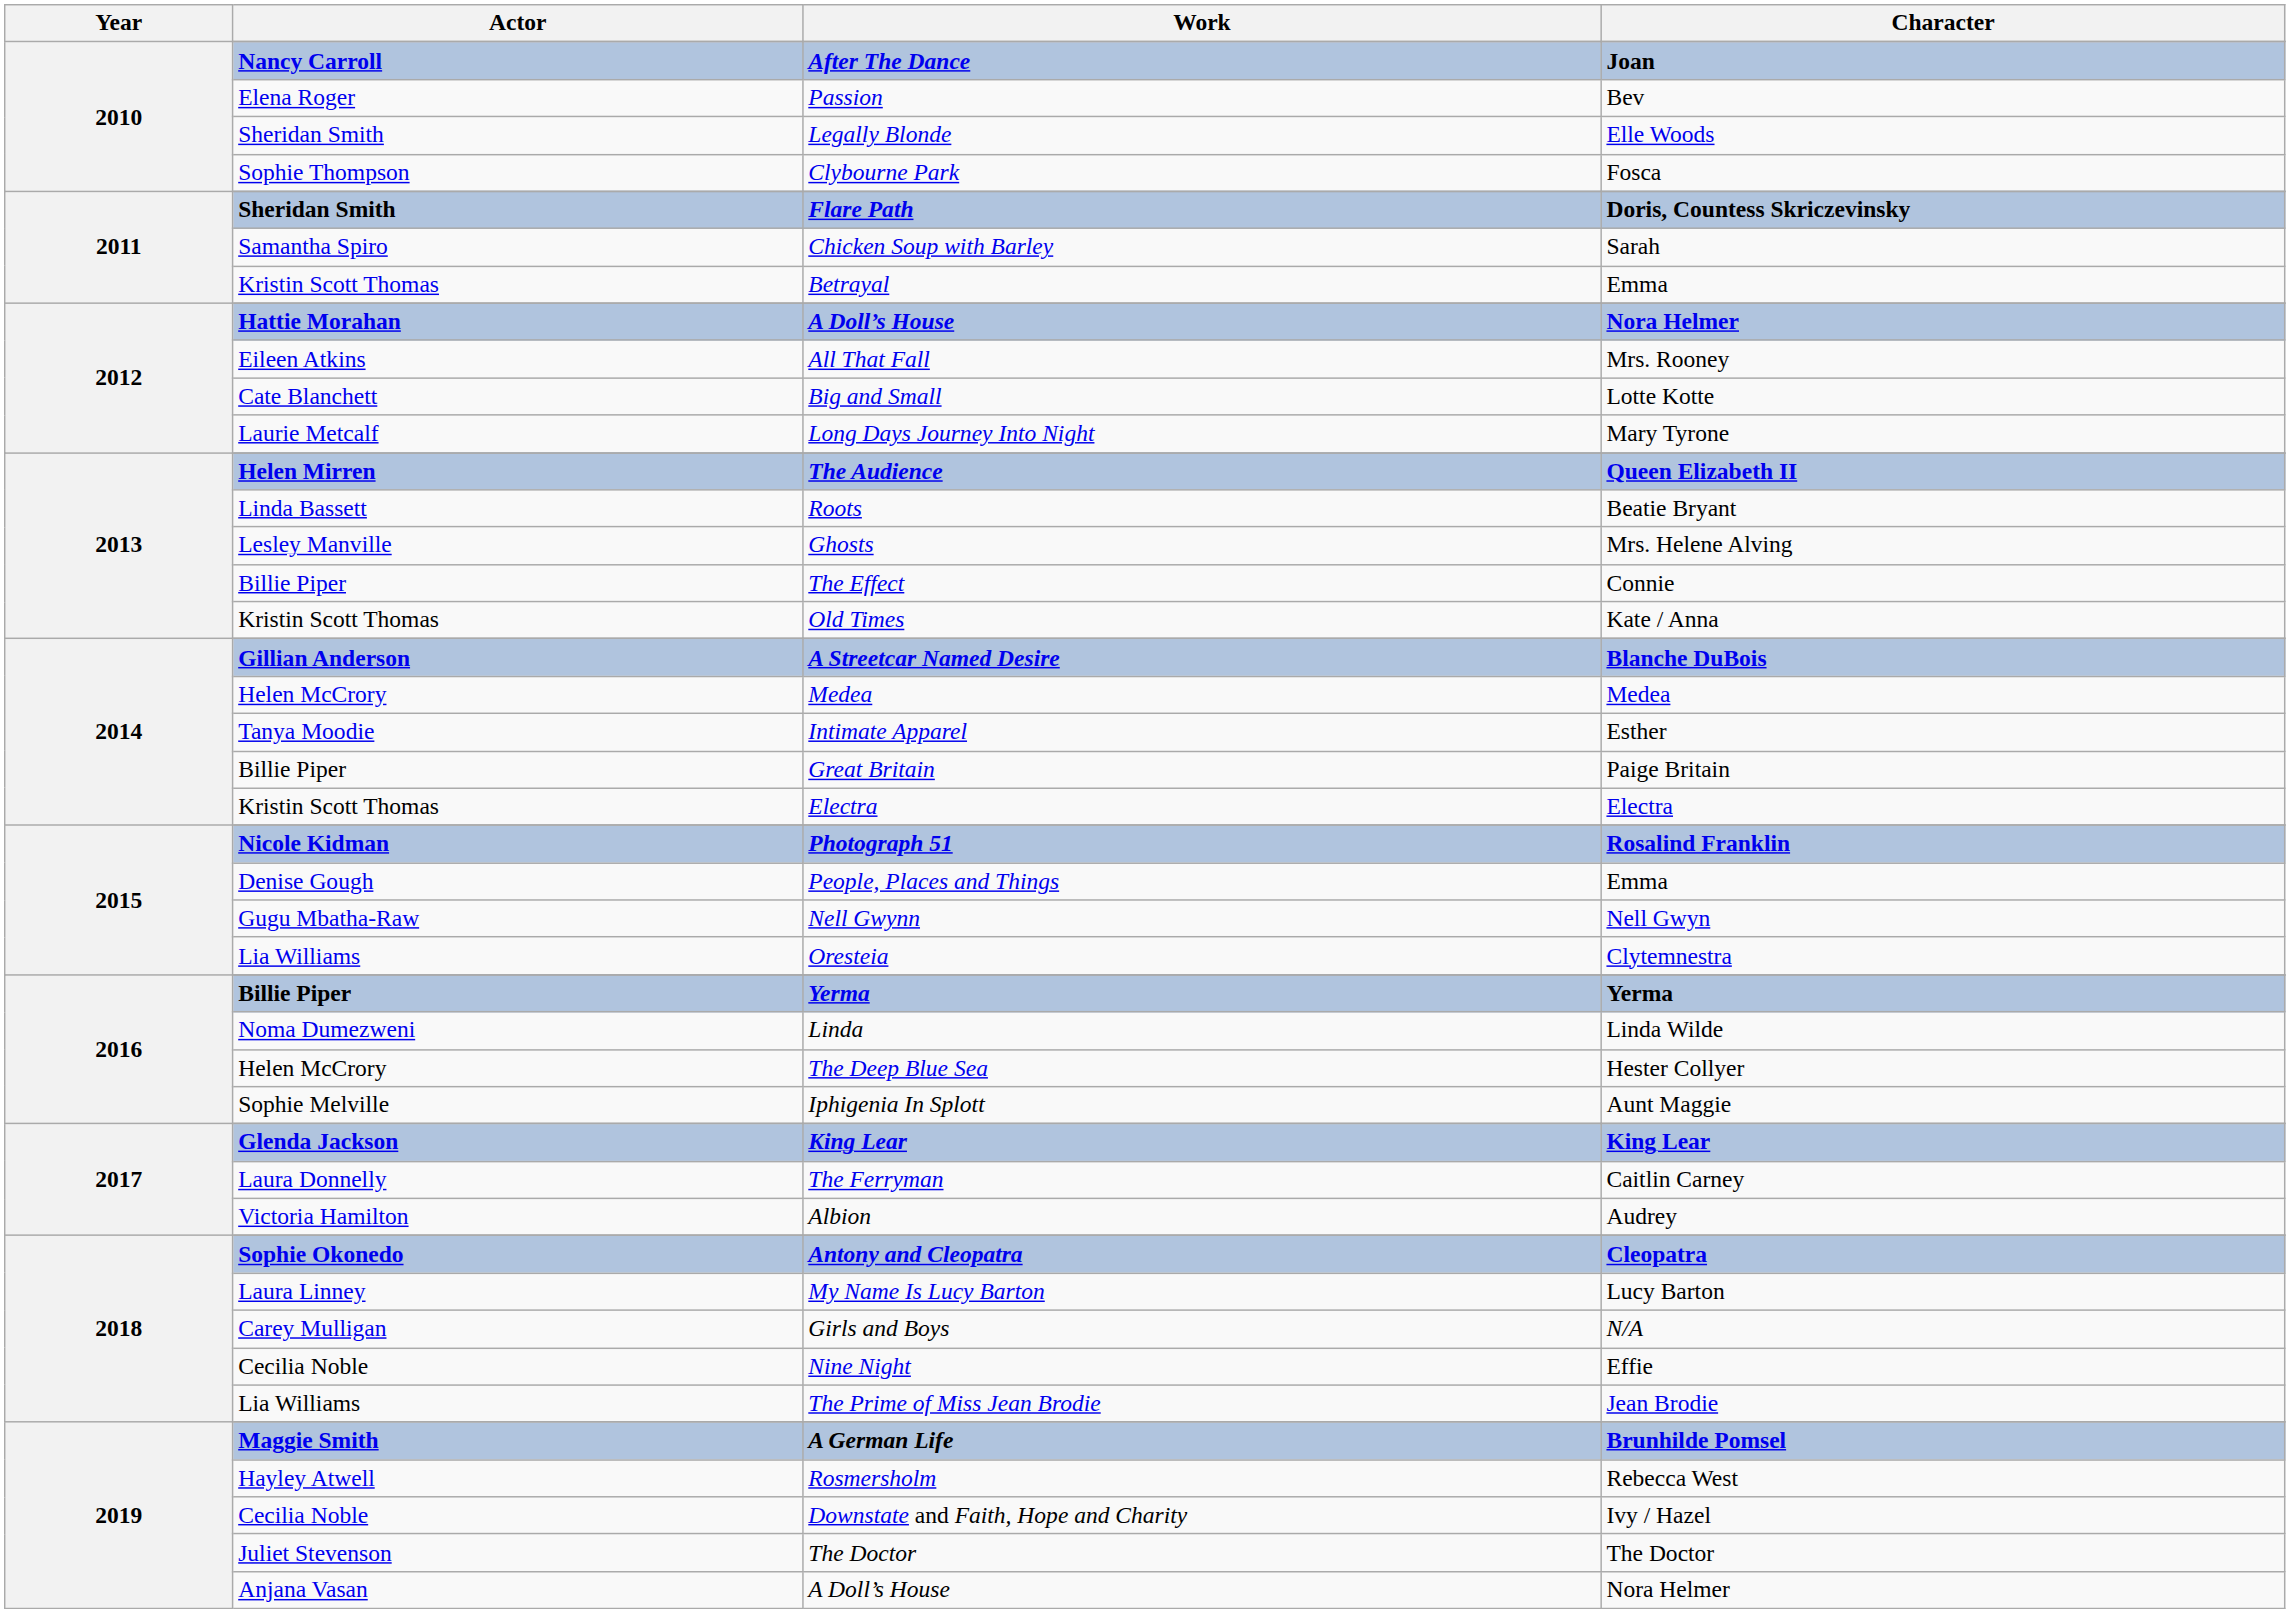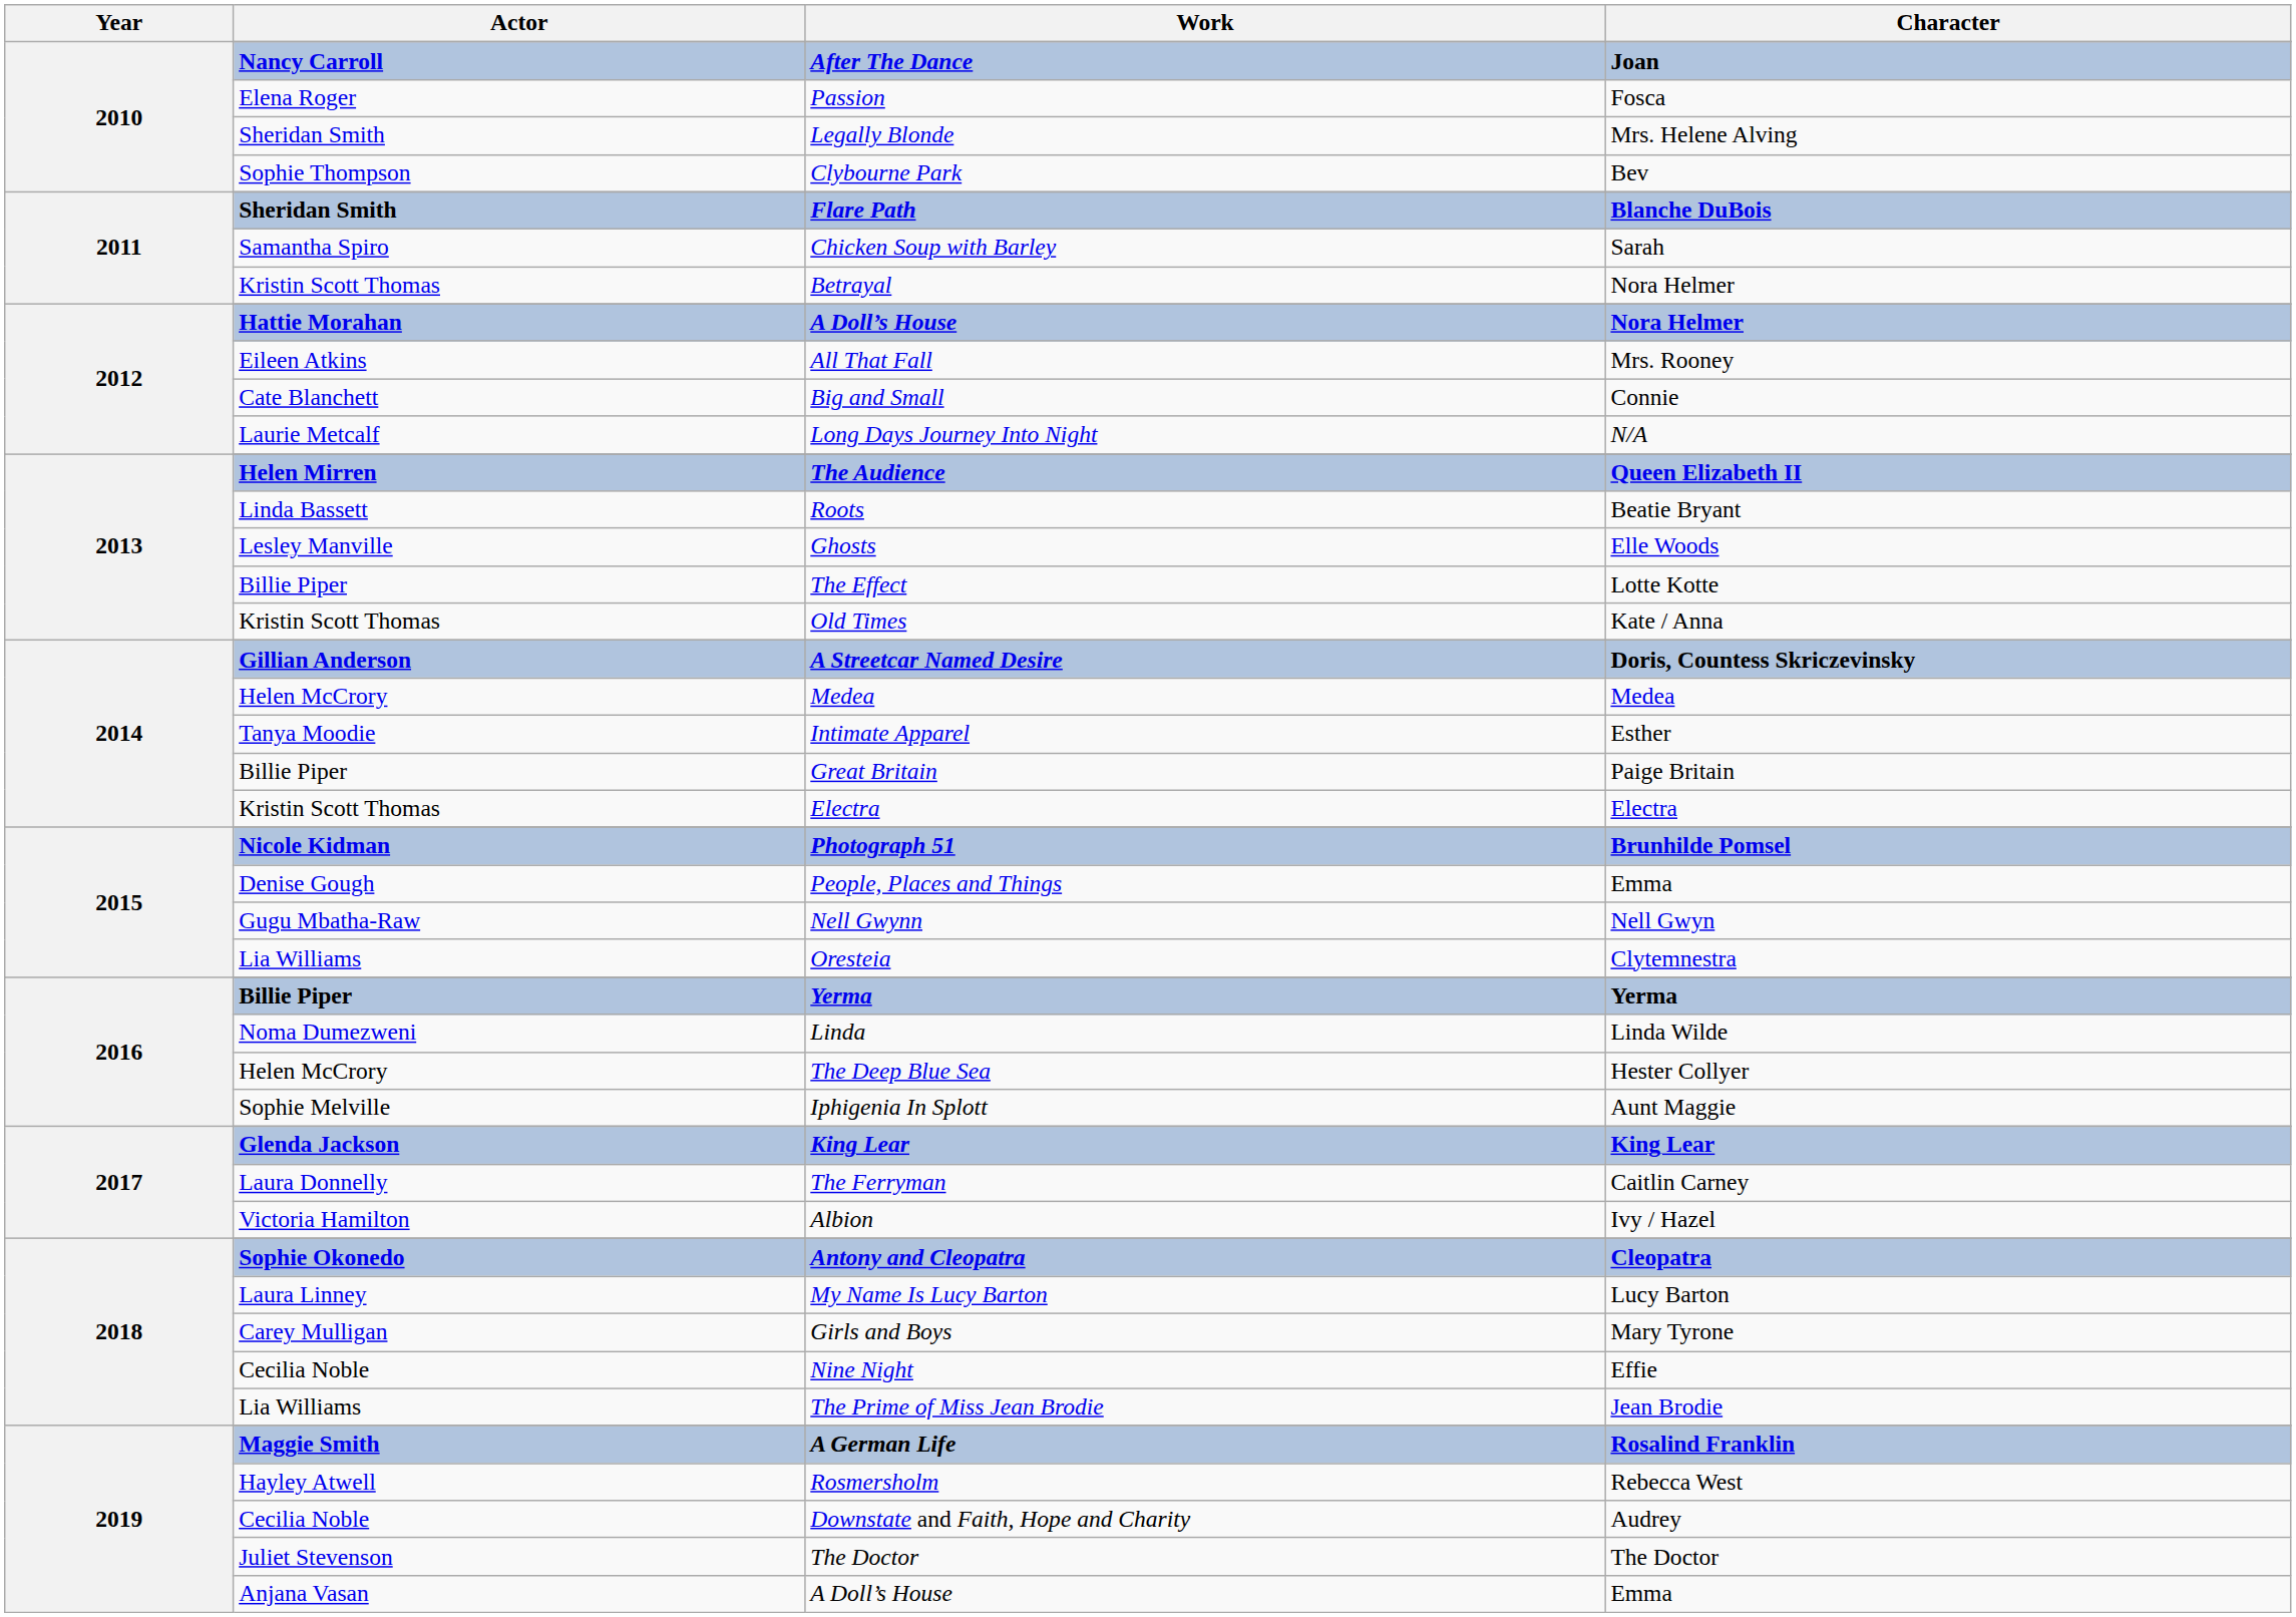 <table class="wikitable" style="width:98%;">
 <tr>
 <th style="width:10%;">Year</th>
 <th style="width:25%;">Actor</th>
 <th style="width:35%;">Work</th>
 <th style="width:30%;">Character</th>
 </tr>
 <tr>
 <th rowspan="5" align="center">2010<br></th>
 </tr>
 <tr style="background:#B0C4DE">
 <td><a href='#'><strong>Nancy Carroll</strong></a></td>
 <td><strong><em><a href='#'>After The Dance</a></em></strong></td>
 <td><strong>Joan</strong></td>
 </tr>
 <tr>
 <td><a href='#'>Elena Roger</a></td>
 <td><em><a href='#'>Passion</a></em></td>
-<td>Bev</td>
+<td>Fosca</td>
 </tr>
 <tr>
 <td><a href='#'>Sheridan Smith</a></td>
 <td><em><a href='#'>Legally Blonde</a></em></td>
-<td><a href='#'>Elle Woods</a></td>
+<td>Mrs. Helene Alving</td>
 </tr>
 <tr>
 <td><a href='#'>Sophie Thompson</a></td>
 <td><em><a href='#'>Clybourne Park</a></em></td>
-<td>Fosca</td>
+<td>Bev</td>
 </tr>
 <tr>
 <th rowspan="4" align="center">2011<br></th>
 </tr>
 <tr style="background:#B0C4DE">
 <td><strong>Sheridan Smith</strong></td>
 <td><strong><em><a href='#'>Flare Path</a></em></strong></td>
-<td><strong>Doris, Countess Skriczevinsky</strong></td>
+<td><strong><a href='#'>Blanche DuBois</a></strong></td>
 </tr>
 <tr>
 <td><a href='#'>Samantha Spiro</a></td>
 <td><em><a href='#'>Chicken Soup with Barley</a></em></td>
 <td>Sarah</td>
 </tr>
 <tr>
 <td><a href='#'>Kristin Scott Thomas</a></td>
 <td><em><a href='#'>Betrayal</a></em></td>
-<td>Emma</td>
+<td>Nora Helmer</td>
 </tr>
 <tr>
 <th rowspan="5" align="center">2012<br></th>
 </tr>
 <tr style="background:#B0C4DE">
 <td><strong><a href='#'>Hattie Morahan</a></strong></td>
 <td><em><a href='#'><strong>A Doll’s House</strong></a></em></td>
 <td><strong><a href='#'>Nora Helmer</a></strong></td>
 </tr>
 <tr>
 <td><a href='#'>Eileen Atkins</a></td>
 <td><em><a href='#'>All That Fall</a></em></td>
 <td>Mrs. Rooney</td>
 </tr>
 <tr>
 <td><a href='#'>Cate Blanchett</a></td>
 <td><a href='#'><em>Big and Small</em></a></td>
-<td>Lotte Kotte</td>
+<td>Connie</td>
 </tr>
 <tr>
 <td><a href='#'>Laurie Metcalf</a></td>
 <td><em><a href='#'>Long Days Journey Into Night</a></em></td>
-<td>Mary Tyrone</td>
+<td><em>N/A</em></td>
 </tr>
 <tr>
 <th rowspan="6" align="center">2013<br></th>
 </tr>
 <tr style="background:#B0C4DE">
 <td><strong><a href='#'>Helen Mirren</a></strong></td>
 <td><em><a href='#'><strong>The Audience</strong></a></em></td>
 <td><strong><a href='#'>Queen Elizabeth II</a></strong></td>
 </tr>
 <tr>
 <td><a href='#'>Linda Bassett</a></td>
 <td><em><a href='#'>Roots</a></em></td>
 <td>Beatie Bryant</td>
 </tr>
 <tr>
 <td><a href='#'>Lesley Manville</a></td>
 <td><em><a href='#'>Ghosts</a></em></td>
-<td>Mrs. Helene Alving</td>
+<td><a href='#'>Elle Woods</a></td>
 </tr>
 <tr>
 <td><a href='#'>Billie Piper</a></td>
 <td><em><a href='#'>The Effect</a></em></td>
-<td>Connie</td>
+<td>Lotte Kotte</td>
 </tr>
 <tr>
 <td>Kristin Scott Thomas</td>
 <td><em><a href='#'>Old Times</a></em></td>
 <td>Kate / Anna</td>
 </tr>
 <tr>
 <th rowspan="6" align="center">2014<br></th>
 </tr>
 <tr style="background:#B0C4DE">
 <td><strong><a href='#'>Gillian Anderson</a></strong></td>
 <td><strong><em><a href='#'>A Streetcar Named Desire</a></em></strong></td>
-<td><strong><a href='#'>Blanche DuBois</a></strong></td>
+<td><strong>Doris, Countess Skriczevinsky</strong></td>
 </tr>
 <tr>
 <td><a href='#'>Helen McCrory</a></td>
 <td><em><a href='#'>Medea</a></em></td>
 <td><a href='#'>Medea</a></td>
 </tr>
 <tr>
 <td><a href='#'>Tanya Moodie</a></td>
 <td><em><a href='#'>Intimate Apparel</a></em></td>
 <td>Esther</td>
 </tr>
 <tr>
 <td>Billie Piper</td>
 <td><em><a href='#'>Great Britain</a></em></td>
 <td>Paige Britain</td>
 </tr>
 <tr>
 <td>Kristin Scott Thomas</td>
 <td><em><a href='#'>Electra</a></em></td>
 <td><a href='#'>Electra</a></td>
 </tr>
 <tr>
 <th rowspan="5" align="center">2015<br></th>
 </tr>
 <tr style="background:#B0C4DE">
 <td><strong><a href='#'>Nicole Kidman</a></strong></td>
 <td><strong><em><a href='#'>Photograph 51</a></em></strong></td>
-<td><strong><a href='#'>Rosalind Franklin</a></strong></td>
+<td><strong><a href='#'>Brunhilde Pomsel</a></strong></td>
 </tr>
 <tr>
 <td><a href='#'>Denise Gough</a></td>
 <td><em><a href='#'>People, Places and Things</a></em></td>
 <td>Emma</td>
 </tr>
 <tr>
 <td><a href='#'>Gugu Mbatha-Raw</a></td>
 <td><em><a href='#'>Nell Gwynn</a></em></td>
 <td><a href='#'>Nell Gwyn</a></td>
 </tr>
 <tr>
 <td><a href='#'>Lia Williams</a></td>
 <td><em><a href='#'>Oresteia</a></em></td>
 <td><a href='#'>Clytemnestra</a></td>
 </tr>
 <tr>
 <th rowspan="5" align="center">2016<br></th>
 </tr>
 <tr style="background:#B0C4DE">
 <td><strong>Billie Piper</strong></td>
 <td><strong><em><a href='#'>Yerma</a></em></strong></td>
 <td><strong>Yerma</strong></td>
 </tr>
 <tr>
 <td><a href='#'>Noma Dumezweni</a></td>
 <td><em>Linda</em></td>
 <td>Linda Wilde</td>
 </tr>
 <tr>
 <td>Helen McCrory</td>
 <td><em><a href='#'>The Deep Blue Sea</a></em></td>
 <td>Hester Collyer</td>
 </tr>
 <tr>
 <td>Sophie Melville</td>
 <td><em>Iphigenia In Splott</em></td>
 <td>Aunt Maggie</td>
 </tr>
 <tr>
 <th rowspan="4" align="center">2017<br></th>
 </tr>
 <tr style="background:#B0C4DE">
 <td><strong><a href='#'>Glenda Jackson</a></strong></td>
 <td><strong><em><a href='#'>King Lear</a></em></strong></td>
 <td><a href='#'><strong>King Lear</strong></a></td>
 </tr>
 <tr>
 <td><a href='#'>Laura Donnelly</a></td>
 <td><em><a href='#'>The Ferryman</a></em></td>
 <td>Caitlin Carney</td>
 </tr>
 <tr>
 <td><a href='#'>Victoria Hamilton</a></td>
 <td><em>Albion</em></td>
-<td>Audrey</td>
+<td>Ivy /  Hazel</td>
 </tr>
 <tr>
 <th rowspan="6" align="center">2018<br></th>
 </tr>
 <tr style="background:#B0C4DE">
 <td><strong><a href='#'>Sophie Okonedo</a></strong></td>
 <td><strong><em><a href='#'>Antony and Cleopatra</a></em></strong></td>
 <td><strong><a href='#'>Cleopatra</a></strong></td>
 </tr>
 <tr>
 <td><a href='#'>Laura Linney</a></td>
 <td><em><a href='#'>My Name Is Lucy Barton</a></em></td>
 <td>Lucy Barton</td>
 </tr>
 <tr>
 <td><a href='#'>Carey Mulligan</a></td>
 <td><em>Girls and Boys</em></td>
-<td><em>N/A</em></td>
+<td>Mary Tyrone</td>
 </tr>
 <tr>
 <td>Cecilia Noble</td>
 <td><em><a href='#'>Nine Night</a></em></td>
 <td>Effie</td>
 </tr>
 <tr>
 <td>Lia Williams</td>
 <td><em><a href='#'>The Prime of Miss Jean Brodie</a></em></td>
 <td><a href='#'>Jean Brodie</a></td>
 </tr>
 <tr>
 <th rowspan="6" align="center">2019<br></th>
 </tr>
 <tr style="background:#B0C4DE">
 <td><strong><a href='#'>Maggie Smith</a></strong></td>
 <td><strong><em>A German Life</em></strong></td>
-<td><strong><a href='#'>Brunhilde Pomsel</a></strong></td>
+<td><strong><a href='#'>Rosalind Franklin</a></strong></td>
 </tr>
 <tr>
 <td><a href='#'>Hayley Atwell</a></td>
 <td><em><a href='#'>Rosmersholm</a></em></td>
 <td>Rebecca West</td>
 </tr>
 <tr>
 <td><a href='#'>Cecilia Noble</a></td>
 <td><em><a href='#'>Downstate</a></em> and <em>Faith, Hope and Charity</em></td>
-<td>Ivy /  Hazel</td>
+<td>Audrey</td>
 </tr>
 <tr>
 <td><a href='#'>Juliet Stevenson</a></td>
 <td><em>The Doctor</em></td>
 <td>The Doctor</td>
 </tr>
 <tr>
 <td><a href='#'>Anjana Vasan</a></td>
 <td><em>A Doll’s House</em></td>
-<td>Nora Helmer</td>
+<td>Emma</td>
 </tr>
 </table>
